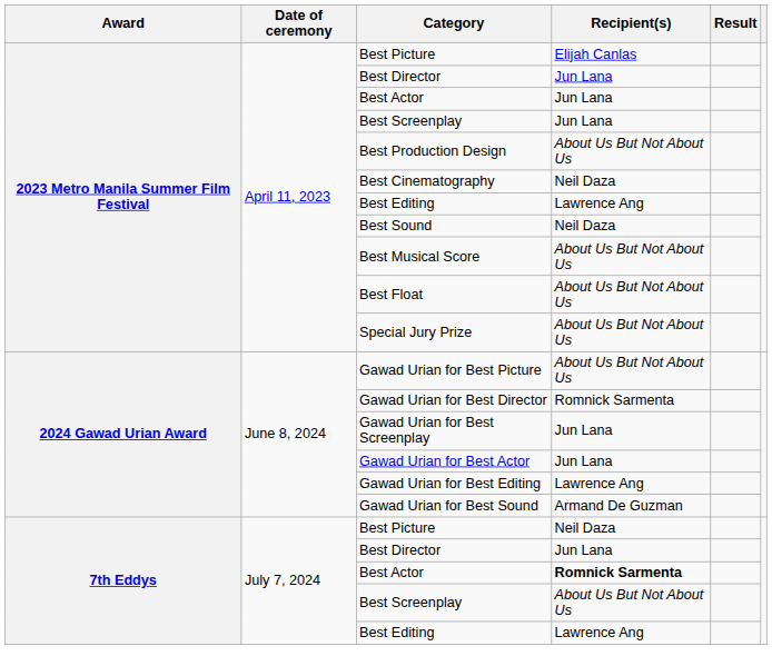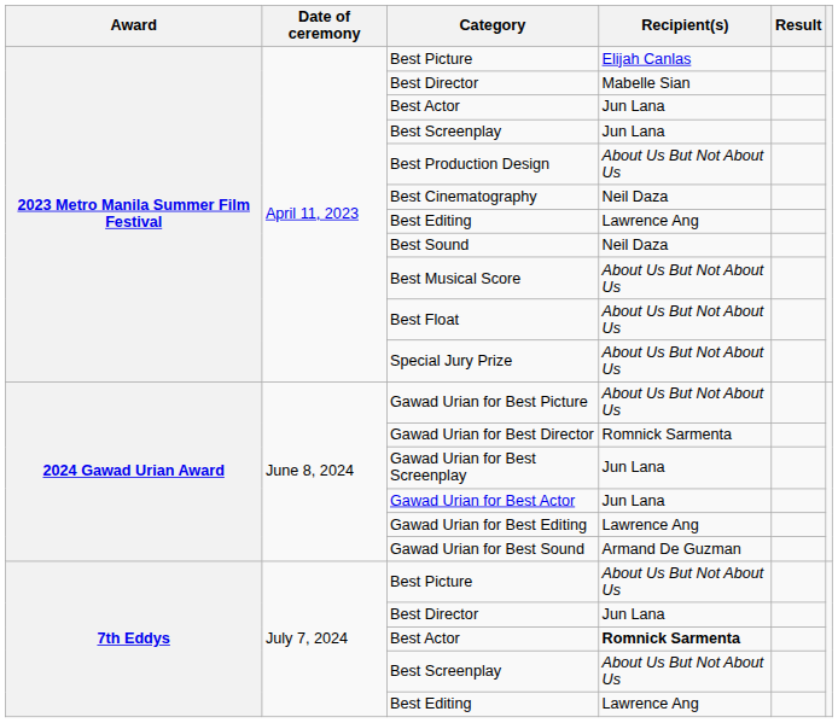 <table class="wikitable sortable plainrowheaders">
 <tr>
 <th scope="col">Award</th>
 <th scope="col" data-sort-type="date">Date of ceremony</th>
 <th scope="col">Category</th>
 <th scope="col">Recipient(s)</th>
 <th scope="col">Result</th>
 <th scope="col" class="unsortable"></th>
 </tr>
 <tr>
 <th scope="row" rowspan="11"><a href='#'>2023 Metro Manila Summer Film Festival</a></th>
 <td rowspan="11"><a href='#'>April 11, 2023</a></td>
 <td>Best Picture</td>
 <td><a href='#'>Elijah Canlas</a></td>
 <td></td>
 <td rowspan="11"></td>
 </tr>
 <tr>
 <td>Best Director</td>
-<td><a href='#'>Jun Lana</a></td>
+<td>Mabelle Sian</td>
 <td></td>
 </tr>
 <tr>
 <td>Best Actor</td>
 <td>Jun Lana</td>
 <td></td>
 </tr>
 <tr>
 <td>Best Screenplay</td>
 <td>Jun Lana</td>
 <td></td>
 </tr>
 <tr>
 <td>Best Production Design</td>
 <td><em>About Us But Not About Us</em></td>
 <td></td>
 </tr>
 <tr>
 <td>Best Cinematography</td>
 <td>Neil Daza</td>
 <td></td>
 </tr>
 <tr>
 <td>Best Editing</td>
 <td>Lawrence Ang</td>
 <td></td>
 </tr>
 <tr>
 <td>Best Sound</td>
 <td>Neil Daza</td>
 <td></td>
 </tr>
 <tr>
 <td>Best Musical Score</td>
 <td><em>About Us But Not About Us</em></td>
 <td></td>
 </tr>
 <tr>
 <td>Best Float</td>
 <td><em>About Us But Not About Us</em></td>
 <td></td>
 </tr>
 <tr>
 <td>Special Jury Prize</td>
 <td><em>About Us But Not About Us</em></td>
 <td></td>
 </tr>
 <tr>
 <th scope="row" rowspan="6"><a href='#'>2024 Gawad Urian Award</a></th>
 <td rowspan="6">June 8, 2024</td>
 <td>Gawad Urian for Best Picture</td>
 <td><em>About Us But Not About Us</em></td>
 <td></td>
 <td rowspan="6"></td>
 </tr>
 <tr>
 <td>Gawad Urian for Best Director</td>
 <td>Romnick Sarmenta</td>
 <td></td>
 </tr>
 <tr>
 <td>Gawad Urian for Best Screenplay</td>
 <td>Jun Lana</td>
 <td></td>
 </tr>
 <tr>
 <td><a href='#'>Gawad Urian for Best Actor</a></td>
 <td>Jun Lana</td>
 <td></td>
 </tr>
 <tr>
 <td>Gawad Urian for Best Editing</td>
 <td>Lawrence Ang</td>
 <td></td>
 </tr>
 <tr>
 <td>Gawad Urian for Best Sound</td>
 <td>Armand De Guzman</td>
 <td></td>
 </tr>
 <tr>
 <th scope="row" rowspan="5"><a href='#'>7th Eddys</a></th>
 <td rowspan="5">July 7, 2024</td>
 <td>Best Picture</td>
-<td>Neil Daza</td>
+<td><em>About Us But Not About Us</em></td>
 <td></td>
 <td rowspan="5"></td>
 </tr>
 <tr>
 <td>Best Director</td>
 <td>Jun Lana</td>
 <td></td>
 </tr>
 <tr>
 <td>Best Actor</td>
 <td><strong>Romnick Sarmenta</strong></td>
 <td></td>
 </tr>
 <tr>
 <td>Best Screenplay</td>
 <td><em>About Us But Not About Us</em></td>
 <td></td>
 </tr>
 <tr>
 <td>Best Editing</td>
 <td>Lawrence Ang</td>
 <td></td>
 </tr>
 </table>
